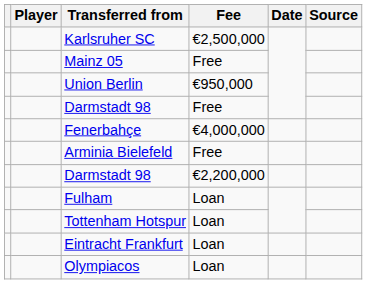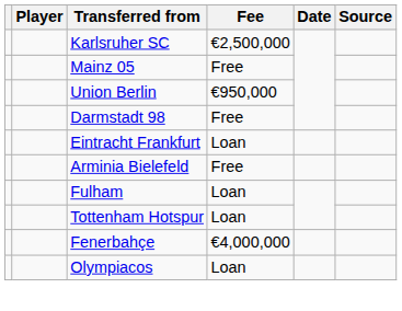 <table class="wikitable plainrowheaders sortable">
 <tr>
 <th></th>
 <th scope="col">Player</th>
 <th>Transferred from</th>
 <th style="width: 65px;">Fee</th>
 <th scope="col">Date</th>
 <th scope="col">Source</th>
 </tr>
 <tr>
 <td align=center></td>
 <td></td>
 <td> <a href='#'>Karlsruher SC</a></td>
 <td>€2,500,000</td>
 <td rowspan=4></td>
 <td></td>
 </tr>
 <tr>
 <td align=center></td>
 <td></td>
 <td> <a href='#'>Mainz 05</a></td>
 <td>Free</td>
 <td></td>
 </tr>
 <tr>
 <td align=center></td>
 <td></td>
 <td> <a href='#'>Union Berlin</a></td>
 <td>€950,000</td>
 <td></td>
 </tr>
 <tr>
 <td align=center></td>
 <td></td>
 <td> <a href='#'>Darmstadt 98</a></td>
 <td>Free</td>
 <td></td>
 </tr>
 <tr>
 <td align=center></td>
 <td></td>
-<td> <a href='#'>Fenerbahçe</a></td>
-<td>€4,000,000</td>
+<td> <a href='#'>Eintracht Frankfurt</a></td>
+<td>Loan</td>
 <td></td>
 <td></td>
 </tr>
 <tr>
 <td align=center></td>
 <td></td>
 <td> <a href='#'>Arminia Bielefeld</a></td>
 <td>Free</td>
-<td></td>
-<td></td>
-</tr>
-<tr>
-<td align=center></td>
-<td></td>
-<td> <a href='#'>Darmstadt 98</a></td>
-<td>€2,200,000</td>
 <td></td>
 <td></td>
 </tr>
 <tr>
 <td align=center></td>
 <td></td>
 <td> <a href='#'>Fulham</a></td>
 <td>Loan</td>
 <td rowspan=2></td>
 <td></td>
 </tr>
 <tr>
 <td align=center></td>
 <td></td>
 <td> <a href='#'>Tottenham Hotspur</a></td>
 <td>Loan</td>
 <td></td>
 </tr>
 <tr>
 <td align=center></td>
 <td></td>
-<td> <a href='#'>Eintracht Frankfurt</a></td>
-<td>Loan</td>
+<td> <a href='#'>Fenerbahçe</a></td>
+<td>€4,000,000</td>
 <td></td>
 <td></td>
 </tr>
 <tr>
 <td align=center></td>
 <td></td>
 <td> <a href='#'>Olympiacos</a></td>
 <td>Loan</td>
 <td></td>
 <td></td>
 </tr>
 </table>
